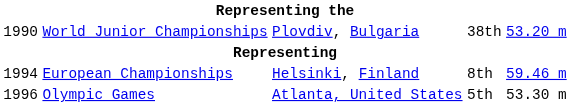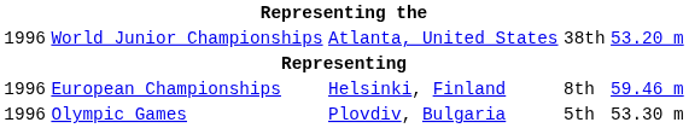 <table>
 <tr>
 <th colspan="6">Representing the </th>
 </tr>
 <tr>
-<td>1990</td>
+<td>1996</td>
 <td><a href='#'>World Junior Championships</a></td>
-<td><a href='#'>Plovdiv</a>, <a href='#'>Bulgaria</a></td>
+<td><a href='#'>Atlanta, United States</a></td>
 <td>38th</td>
 <td><a href='#'>53.20 m</a></td>
 </tr>
 <tr>
 <th colspan="5">Representing </th>
 </tr>
 <tr>
-<td>1994</td>
+<td>1996</td>
 <td><a href='#'>European Championships</a></td>
 <td><a href='#'>Helsinki</a>, <a href='#'>Finland</a></td>
 <td>8th</td>
 <td><a href='#'>59.46 m</a></td>
 </tr>
 <tr>
 <td>1996</td>
 <td><a href='#'>Olympic Games</a></td>
-<td><a href='#'>Atlanta, United States</a></td>
+<td><a href='#'>Plovdiv</a>, <a href='#'>Bulgaria</a></td>
 <td>5th</td>
 <td>53.30 m</td>
 </tr>
 </table>
